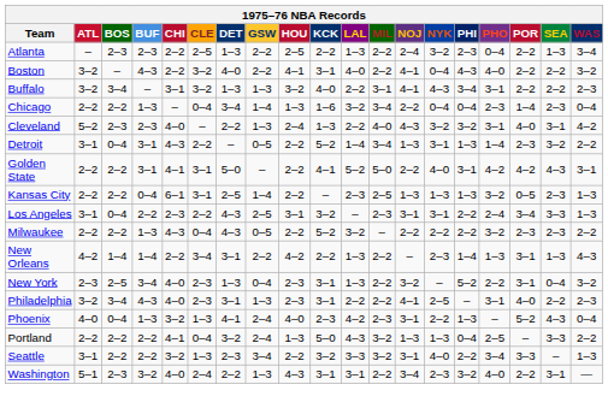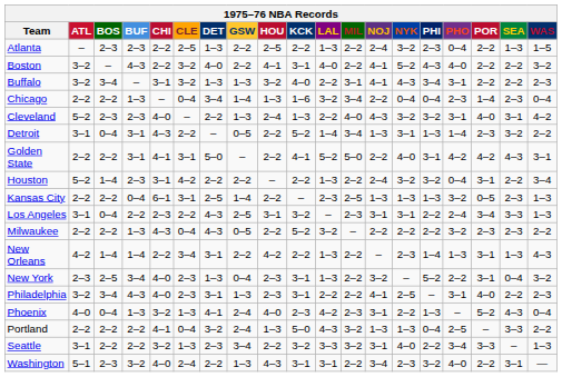 <table class="wikitable" style="font-size:95%; text-align:center;">
 <tr>
 <th colspan=19>1975–76 NBA Records</th>
 </tr>
 <tr>
 <th width=100>Team</th>
 <th style="background:#C90F2E;color:#FFFFFF;width=35">ATL</th>
 <th style="background:#006400;color:#FFFFFF;width=35">BOS</th>
 <th style="background:#428FDF;color:#FFFFFF;width=35">BUF</th>
 <th style="background:#BA0C2F;color:#FFFFFF;width=35">CHI</th>
 <th style="background:#FFA402;color:#77222F;width=35">CLE</th>
 <th style="background:#012F6B;color:#FFFFFF;width=35">DET</th>
 <th style="background:#FFC62C;color:#012F6B;width=35">GSW</th>
 <th style="background:#BA0C2F;color:#FFFFFF;width=35">HOU</th>
 <th style="background:#012F6B;color:#FFFFFF;width=35">KCK</th>
 <th style="background:#800080;color:#FFD700;width=35">LAL</th>
 <th style="background:#006400;color:#B22222;width=35">MIL</th>
 <th style="background:#5C2F83;color:#FCC200;width=35">NOJ</th>
 <th style="background:#003EA4;color:#E35208;width=35">NYK</th>
 <th style="background:#012268;color:#FFFFFF;width=35">PHI</th>
 <th style="background:#702F8B;color:#FA4417;width=35">PHO</th>
 <th style="background:#BA0C2F;color:#FFFFFF;width=35">POR</th>
 <th style="background:#00843D;color:#FFCD01;width=35">SEA</th>
 <th style="background:#012F6D;color:#BA0C2F;width=35">WAS</th>
 </tr>
 <tr>
 <td style="text-align:left;"><a href='#'>Atlanta</a></td>
 <td>–</td>
 <td>2–3</td>
 <td>2–3</td>
 <td>2–2</td>
 <td>2–5</td>
 <td>1–3</td>
 <td>2–2</td>
 <td>2–5</td>
 <td>2–2</td>
 <td>1–3</td>
 <td>2–2</td>
 <td>2–4</td>
 <td>3–2</td>
 <td>2–3</td>
 <td>0–4</td>
 <td>2–2</td>
 <td>1–3</td>
-<td>3–4</td>
+<td>1–5</td>
 </tr>
 <tr>
 <td style="text-align:left;"><a href='#'>Boston</a></td>
 <td>3–2</td>
 <td>–</td>
 <td>4–3</td>
 <td>2–2</td>
 <td>3–2</td>
 <td>4–0</td>
 <td>2–2</td>
 <td>4–1</td>
 <td>3–1</td>
 <td>4–0</td>
 <td>2–2</td>
 <td>4–1</td>
-<td>0–4</td>
+<td>5–2</td>
 <td>4–3</td>
 <td>4–0</td>
 <td>2–2</td>
 <td>2–2</td>
 <td>3–2</td>
 </tr>
 <tr>
 <td style="text-align:left;"><a href='#'>Buffalo</a></td>
 <td>3–2</td>
 <td>3–4</td>
 <td>–</td>
 <td>3–1</td>
 <td>3–2</td>
 <td>1–3</td>
 <td>1–3</td>
 <td>3–2</td>
 <td>4–0</td>
 <td>2–2</td>
 <td>3–1</td>
 <td>4–1</td>
 <td>4–3</td>
 <td>3–4</td>
 <td>3–1</td>
 <td>2–2</td>
 <td>2–2</td>
 <td>2–3</td>
 </tr>
 <tr>
 <td style="text-align:left;"><a href='#'>Chicago</a></td>
 <td>2–2</td>
 <td>2–2</td>
 <td>1–3</td>
 <td>–</td>
 <td>0–4</td>
 <td>3–4</td>
 <td>1–4</td>
 <td>1–3</td>
 <td>1–6</td>
 <td>3–2</td>
 <td>3–4</td>
 <td>2–2</td>
 <td>0–4</td>
 <td>0–4</td>
 <td>2–3</td>
 <td>1–4</td>
 <td>2–3</td>
 <td>0–4</td>
 </tr>
 <tr>
 <td style="text-align:left;"><a href='#'>Cleveland</a></td>
 <td>5–2</td>
 <td>2–3</td>
 <td>2–3</td>
 <td>4–0</td>
 <td>–</td>
 <td>2–2</td>
 <td>1–3</td>
 <td>2–4</td>
 <td>1–3</td>
 <td>2–2</td>
 <td>4–0</td>
 <td>4–3</td>
 <td>3–2</td>
 <td>3–2</td>
 <td>3–1</td>
 <td>4–0</td>
 <td>3–1</td>
 <td>4–2</td>
 </tr>
 <tr>
 <td style="text-align:left;"><a href='#'>Detroit</a></td>
 <td>3–1</td>
 <td>0–4</td>
 <td>3–1</td>
 <td>4–3</td>
 <td>2–2</td>
 <td>–</td>
 <td>0–5</td>
 <td>2–2</td>
 <td>5–2</td>
 <td>1–4</td>
 <td>3–4</td>
 <td>1–3</td>
 <td>3–1</td>
 <td>1–3</td>
 <td>1–4</td>
 <td>2–3</td>
 <td>3–2</td>
 <td>2–2</td>
 </tr>
 <tr>
 <td style="text-align:left;"><a href='#'>Golden State</a></td>
 <td>2–2</td>
 <td>2–2</td>
 <td>3–1</td>
 <td>4–1</td>
 <td>3–1</td>
 <td>5–0</td>
 <td>–</td>
 <td>2–2</td>
 <td>4–1</td>
 <td>5–2</td>
 <td>5–0</td>
 <td>2–2</td>
 <td>4–0</td>
 <td>3–1</td>
 <td>4–2</td>
 <td>4–2</td>
 <td>4–3</td>
 <td>3–1</td>
+</tr>
+<tr>
+<td style="text-align:left;"><a href='#'>Houston</a></td>
+<td>5–2</td>
+<td>1–4</td>
+<td>2–3</td>
+<td>3–1</td>
+<td>4–2</td>
+<td>2–2</td>
+<td>2–2</td>
+<td>–</td>
+<td>2–2</td>
+<td>1–3</td>
+<td>2–2</td>
+<td>2–4</td>
+<td>3–2</td>
+<td>3–2</td>
+<td>0–4</td>
+<td>3–1</td>
+<td>2–2</td>
+<td>3–4</td>
 </tr>
 <tr>
 <td style="text-align:left;"><a href='#'>Kansas City</a></td>
 <td>2–2</td>
 <td>2–2</td>
 <td>0–4</td>
 <td>6–1</td>
 <td>3–1</td>
 <td>2–5</td>
 <td>1–4</td>
 <td>2–2</td>
 <td>–</td>
 <td>2–3</td>
 <td>2–5</td>
 <td>1–3</td>
 <td>1–3</td>
 <td>1–3</td>
 <td>3–2</td>
 <td>0–5</td>
 <td>2–3</td>
 <td>1–3</td>
 </tr>
 <tr>
 <td style="text-align:left;"><a href='#'>Los Angeles</a></td>
 <td>3–1</td>
 <td>0–4</td>
 <td>2–2</td>
 <td>2–3</td>
 <td>2–2</td>
 <td>4–3</td>
 <td>2–5</td>
 <td>3–1</td>
 <td>3–2</td>
 <td>–</td>
 <td>2–3</td>
 <td>3–1</td>
 <td>3–1</td>
 <td>2–2</td>
 <td>2–4</td>
 <td>3–4</td>
 <td>3–3</td>
 <td>1–3</td>
 </tr>
 <tr>
 <td style="text-align:left;"><a href='#'>Milwaukee</a></td>
 <td>2–2</td>
 <td>2–2</td>
 <td>1–3</td>
 <td>4–3</td>
 <td>0–4</td>
 <td>4–3</td>
 <td>0–5</td>
 <td>2–2</td>
 <td>5–2</td>
 <td>3–2</td>
 <td>–</td>
 <td>2–2</td>
 <td>2–2</td>
 <td>2–2</td>
 <td>3–2</td>
 <td>2–3</td>
 <td>2–3</td>
 <td>2–2</td>
 </tr>
 <tr>
 <td style="text-align:left;"><a href='#'>New Orleans</a></td>
 <td>4–2</td>
 <td>1–4</td>
 <td>1–4</td>
 <td>2–2</td>
 <td>3–4</td>
 <td>3–1</td>
 <td>2–2</td>
 <td>4–2</td>
 <td>2–2</td>
 <td>1–3</td>
 <td>2–2</td>
 <td>–</td>
 <td>2–3</td>
 <td>1–4</td>
 <td>1–3</td>
 <td>3–1</td>
 <td>1–3</td>
 <td>4–3</td>
 </tr>
 <tr>
 <td style="text-align:left;"><a href='#'>New York</a></td>
 <td>2–3</td>
 <td>2–5</td>
 <td>3–4</td>
 <td>4–0</td>
 <td>2–3</td>
 <td>1–3</td>
 <td>0–4</td>
 <td>2–3</td>
 <td>3–1</td>
 <td>1–3</td>
 <td>2–2</td>
 <td>3–2</td>
 <td>–</td>
 <td>5–2</td>
 <td>2–2</td>
 <td>3–1</td>
 <td>0–4</td>
 <td>3–2</td>
 </tr>
 <tr>
 <td style="text-align:left;"><a href='#'>Philadelphia</a></td>
 <td>3–2</td>
 <td>3–4</td>
 <td>4–3</td>
 <td>4–0</td>
 <td>2–3</td>
 <td>3–1</td>
 <td>1–3</td>
 <td>2–3</td>
 <td>3–1</td>
 <td>2–2</td>
 <td>2–2</td>
 <td>4–1</td>
 <td>2–5</td>
 <td>–</td>
 <td>3–1</td>
 <td>4–0</td>
 <td>2–2</td>
 <td>2–3</td>
 </tr>
 <tr>
 <td style="text-align:left;"><a href='#'>Phoenix</a></td>
 <td>4–0</td>
 <td>0–4</td>
 <td>1–3</td>
 <td>3–2</td>
 <td>1–3</td>
 <td>4–1</td>
 <td>2–4</td>
 <td>4–0</td>
 <td>2–3</td>
 <td>4–2</td>
 <td>2–3</td>
 <td>3–1</td>
 <td>2–2</td>
 <td>1–3</td>
 <td>–</td>
 <td>5–2</td>
 <td>4–3</td>
 <td>0–4</td>
 </tr>
 <tr>
 <td style="text-align:left;">Portland</td>
 <td>2–2</td>
 <td>2–2</td>
 <td>2–2</td>
 <td>4–1</td>
 <td>0–4</td>
 <td>3–2</td>
 <td>2–4</td>
 <td>1–3</td>
 <td>5–0</td>
 <td>4–3</td>
 <td>3–2</td>
 <td>1–3</td>
 <td>1–3</td>
 <td>0–4</td>
 <td>2–5</td>
 <td>–</td>
 <td>3–3</td>
 <td>2–2</td>
 </tr>
 <tr>
 <td style="text-align:left;"><a href='#'>Seattle</a></td>
 <td>3–1</td>
 <td>2–2</td>
 <td>2–2</td>
 <td>3–2</td>
 <td>1–3</td>
 <td>2–3</td>
 <td>3–4</td>
 <td>2–2</td>
 <td>3–2</td>
 <td>3–3</td>
 <td>3–2</td>
 <td>3–1</td>
 <td>4–0</td>
 <td>2–2</td>
 <td>3–4</td>
 <td>3–3</td>
 <td>–</td>
 <td>1–3</td>
 </tr>
 <tr>
 <td style="text-align:left;"><a href='#'>Washington</a></td>
 <td>5–1</td>
 <td>2–3</td>
 <td>3–2</td>
 <td>4–0</td>
 <td>2–4</td>
 <td>2–2</td>
 <td>1–3</td>
 <td>4–3</td>
 <td>3–1</td>
 <td>3–1</td>
 <td>2–2</td>
 <td>3–4</td>
 <td>2–3</td>
 <td>3–2</td>
 <td>4–0</td>
 <td>2–2</td>
 <td>3–1</td>
 <td>—</td>
 </tr>
 </table>
